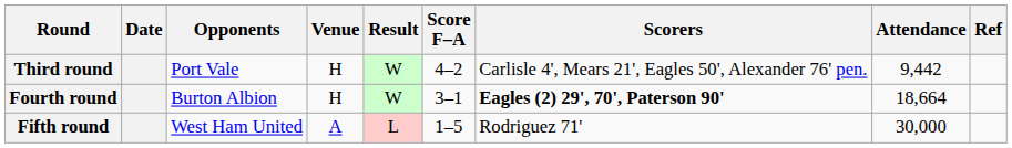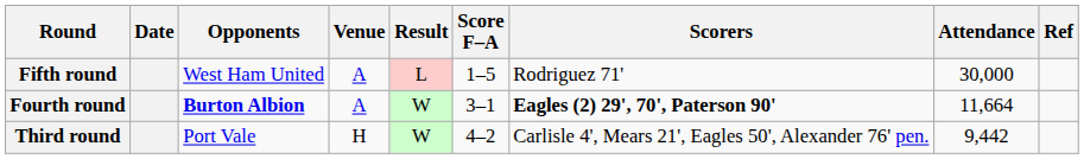 <table class="wikitable plainrowheaders sortable" style="text-align:center">
 <tr>
 <th scope="col">Round</th>
 <th scope="col">Date</th>
 <th scope="col">Opponents</th>
 <th scope="col">Venue</th>
 <th scope="col">Result</th>
 <th scope="col">Score<br>F–A</th>
 <th scope="col" class="unsortable">Scorers</th>
 <th scope="col">Attendance</th>
 <th scope="col" class="unsortable">Ref</th>
 </tr>
 <tr>
+<th scope="row">Fifth round</th>
+<th scope="row"></th>
+<td align="left"><a href='#'>West Ham United</a></td>
+<td><a href='#'>A</a></td>
+<td style="background-color:#FFCCCC">L</td>
+<td>1–5</td>
+<td align="left">Rodriguez 71'</td>
+<td>30,000</td>
+<td></td>
+</tr>
+<tr>
+<th scope="row">Fourth round</th>
+<th scope="row"></th>
+<td align="left"><strong><a href='#'>Burton Albion</a></strong></td>
+<td><a href='#'>A</a></td>
+<td style="background-color:#CCFFCC">W</td>
+<td>3–1</td>
+<td align="left"><strong>Eagles (2) 29', 70', Paterson 90'</strong></td>
+<td>11,664</td>
+<td></td>
+</tr>
+<tr>
 <th scope="row">Third round</th>
 <th scope="row"></th>
 <td align="left"><a href='#'>Port Vale</a></td>
 <td>H</td>
 <td style="background-color:#CCFFCC">W</td>
 <td>4–2</td>
 <td align="left">Carlisle 4', Mears 21', Eagles 50', Alexander 76' <a href='#'>pen.</a></td>
 <td>9,442</td>
 <td></td>
 </tr>
-<tr>
-<th scope="row">Fourth round</th>
-<th scope="row"></th>
-<td align="left"><a href='#'>Burton Albion</a></td>
-<td>H</td>
-<td style="background-color:#CCFFCC">W</td>
-<td>3–1</td>
-<td align="left"><strong>Eagles (2) 29', 70', Paterson 90'</strong></td>
-<td>18,664</td>
-<td></td>
-</tr>
-<tr>
-<th scope="row">Fifth round</th>
-<th scope="row"></th>
-<td align="left"><a href='#'>West Ham United</a></td>
-<td><a href='#'>A</a></td>
-<td style="background-color:#FFCCCC">L</td>
-<td>1–5</td>
-<td align="left">Rodriguez 71'</td>
-<td>30,000</td>
-<td></td>
-</tr>
 </table>
